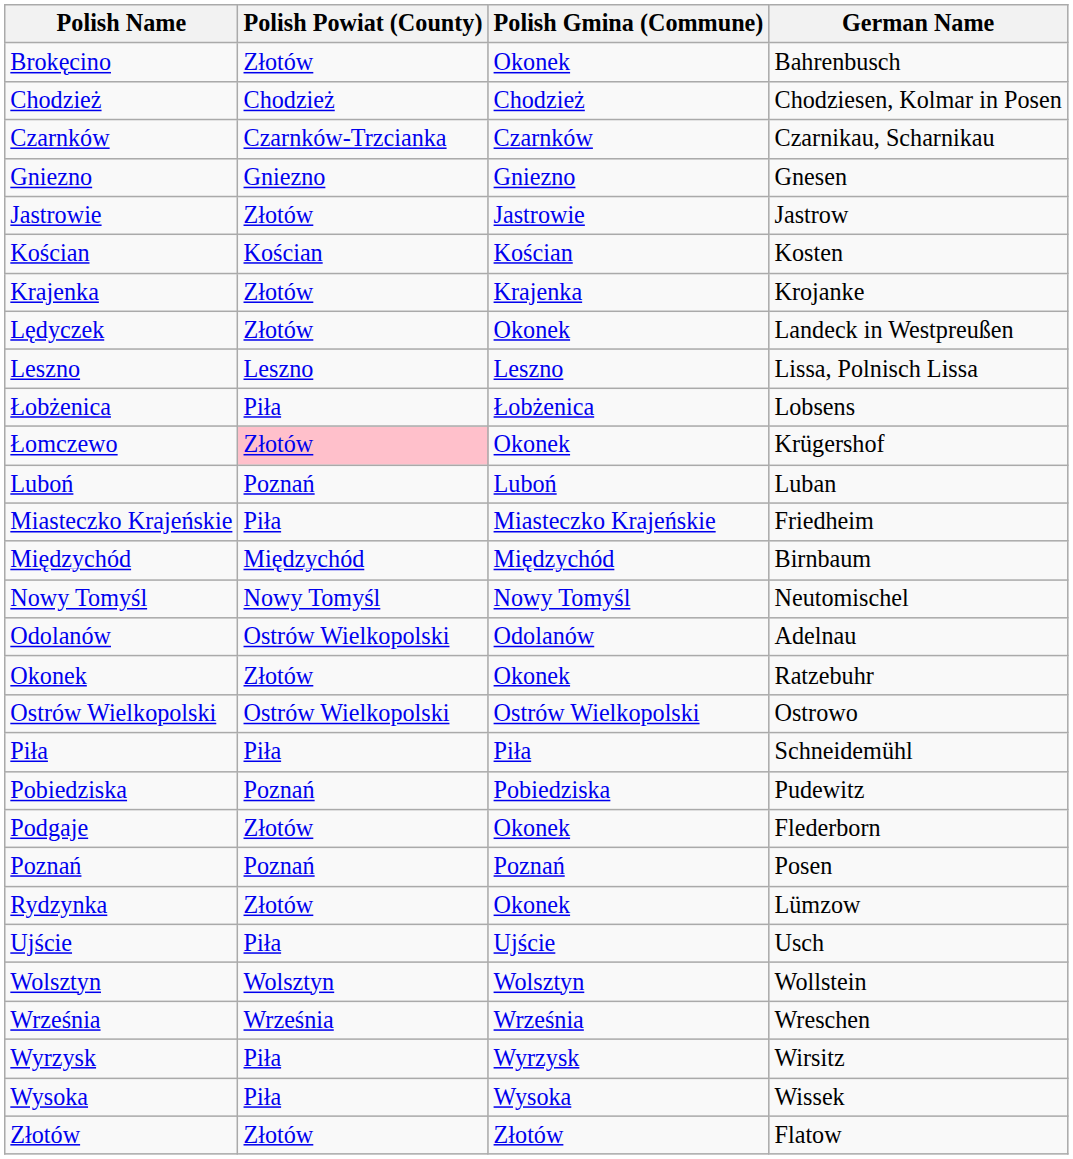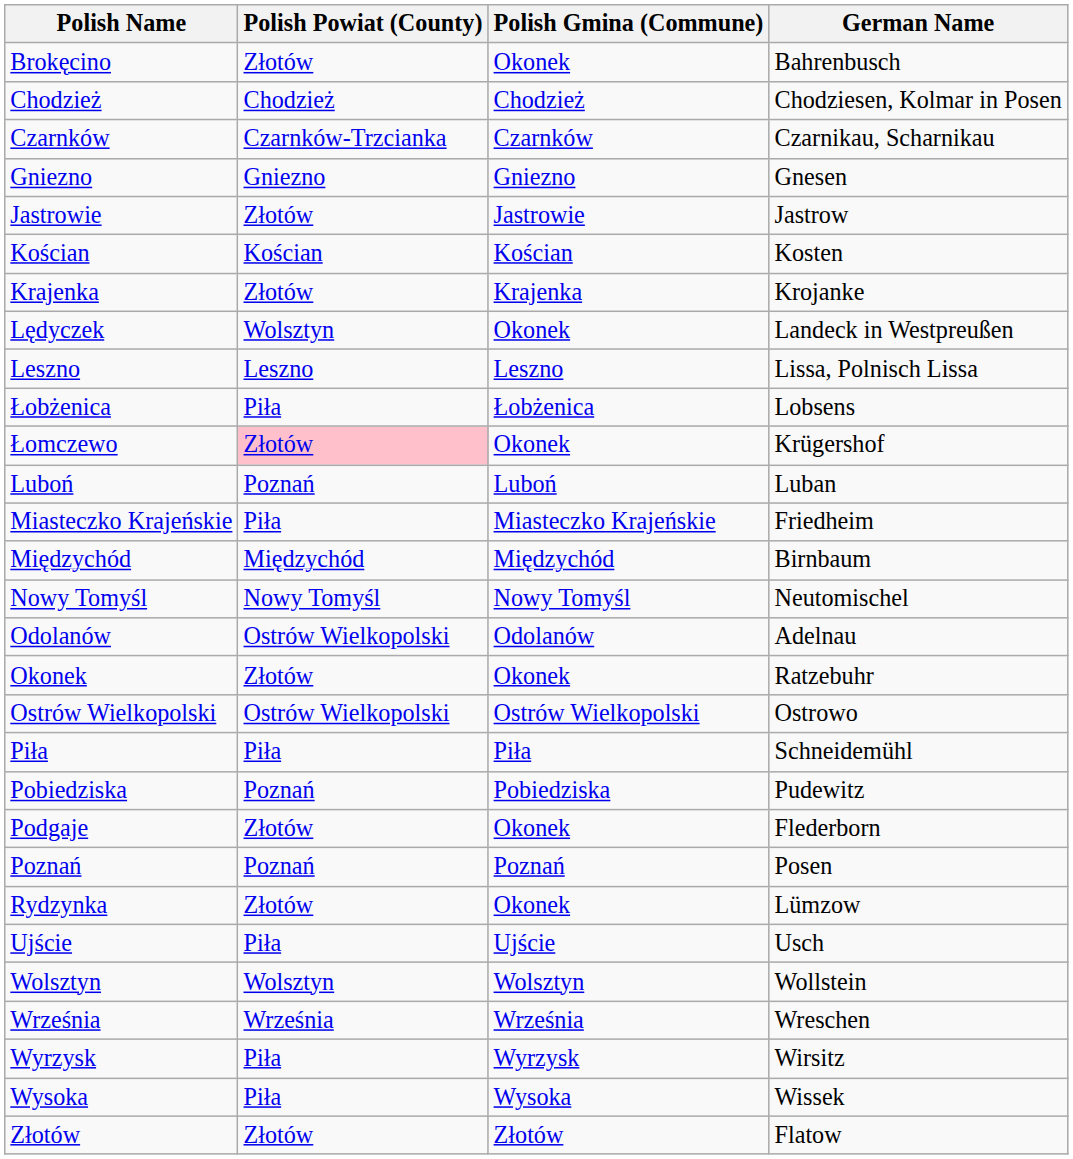 <table class="wikitable sortable">
 <tr>
 <th>Polish Name</th>
 <th>Polish Powiat (County)</th>
 <th>Polish Gmina (Commune)</th>
 <th>German Name</th>
 </tr>
 <tr>
 <td><a href='#'>Brokęcino</a></td>
 <td><a href='#'>Złotów</a></td>
 <td><a href='#'>Okonek</a></td>
 <td>Bahrenbusch</td>
 </tr>
 <tr>
 <td><a href='#'>Chodzież</a></td>
 <td><a href='#'>Chodzież</a></td>
 <td><a href='#'>Chodzież</a></td>
 <td>Chodziesen, Kolmar in Posen</td>
 </tr>
 <tr>
 <td><a href='#'>Czarnków</a></td>
 <td><a href='#'>Czarnków-Trzcianka</a></td>
 <td><a href='#'>Czarnków</a></td>
 <td>Czarnikau, Scharnikau</td>
 </tr>
 <tr>
 <td><a href='#'>Gniezno</a></td>
 <td><a href='#'>Gniezno</a></td>
 <td><a href='#'>Gniezno</a></td>
 <td>Gnesen</td>
 </tr>
 <tr>
 <td><a href='#'>Jastrowie</a></td>
 <td><a href='#'>Złotów</a></td>
 <td><a href='#'>Jastrowie</a></td>
 <td>Jastrow</td>
 </tr>
 <tr>
 <td><a href='#'>Kościan</a></td>
 <td><a href='#'>Kościan</a></td>
 <td><a href='#'>Kościan</a></td>
 <td>Kosten</td>
 </tr>
 <tr>
 <td><a href='#'>Krajenka</a></td>
 <td><a href='#'>Złotów</a></td>
 <td><a href='#'>Krajenka</a></td>
 <td>Krojanke</td>
 </tr>
 <tr>
 <td><a href='#'>Lędyczek</a></td>
-<td><a href='#'>Złotów</a></td>
+<td><a href='#'>Wolsztyn</a></td>
 <td><a href='#'>Okonek</a></td>
 <td>Landeck in Westpreußen</td>
 </tr>
 <tr>
 <td><a href='#'>Leszno</a></td>
 <td><a href='#'>Leszno</a></td>
 <td><a href='#'>Leszno</a></td>
 <td>Lissa, Polnisch Lissa</td>
 </tr>
 <tr>
 <td><a href='#'>Łobżenica</a></td>
 <td><a href='#'>Piła</a></td>
 <td><a href='#'>Łobżenica</a></td>
 <td>Lobsens</td>
 </tr>
 <tr>
 <td><a href='#'>Łomczewo</a></td>
 <td style="background: pink;"><a href='#'>Złotów</a></td>
 <td><a href='#'>Okonek</a></td>
 <td>Krügershof</td>
 </tr>
 <tr>
 <td><a href='#'>Luboń</a></td>
 <td><a href='#'>Poznań</a></td>
 <td><a href='#'>Luboń</a></td>
 <td>Luban</td>
 </tr>
 <tr>
 <td><a href='#'>Miasteczko Krajeńskie</a></td>
 <td><a href='#'>Piła</a></td>
 <td><a href='#'>Miasteczko Krajeńskie</a></td>
 <td>Friedheim</td>
 </tr>
 <tr>
 <td><a href='#'>Międzychód</a></td>
 <td><a href='#'>Międzychód</a></td>
 <td><a href='#'>Międzychód</a></td>
 <td>Birnbaum</td>
 </tr>
 <tr>
 <td><a href='#'>Nowy Tomyśl</a></td>
 <td><a href='#'>Nowy Tomyśl</a></td>
 <td><a href='#'>Nowy Tomyśl</a></td>
 <td>Neutomischel</td>
 </tr>
 <tr>
 <td><a href='#'>Odolanów</a></td>
 <td><a href='#'>Ostrów Wielkopolski</a></td>
 <td><a href='#'>Odolanów</a></td>
 <td>Adelnau</td>
 </tr>
 <tr>
 <td><a href='#'>Okonek</a></td>
 <td><a href='#'>Złotów</a></td>
 <td><a href='#'>Okonek</a></td>
 <td>Ratzebuhr</td>
 </tr>
 <tr>
 <td><a href='#'>Ostrów Wielkopolski</a></td>
 <td><a href='#'>Ostrów Wielkopolski</a></td>
 <td><a href='#'>Ostrów Wielkopolski</a></td>
 <td>Ostrowo</td>
 </tr>
 <tr>
 <td><a href='#'>Piła</a></td>
 <td><a href='#'>Piła</a></td>
 <td><a href='#'>Piła</a></td>
 <td>Schneidemühl</td>
 </tr>
 <tr>
 <td><a href='#'>Pobiedziska</a></td>
 <td><a href='#'>Poznań</a></td>
 <td><a href='#'>Pobiedziska</a></td>
 <td>Pudewitz</td>
 </tr>
 <tr>
 <td><a href='#'>Podgaje</a></td>
 <td><a href='#'>Złotów</a></td>
 <td><a href='#'>Okonek</a></td>
 <td>Flederborn</td>
 </tr>
 <tr>
 <td><a href='#'>Poznań</a></td>
 <td><a href='#'>Poznań</a></td>
 <td><a href='#'>Poznań</a></td>
 <td>Posen</td>
 </tr>
 <tr>
 <td><a href='#'>Rydzynka</a></td>
 <td><a href='#'>Złotów</a></td>
 <td><a href='#'>Okonek</a></td>
 <td>Lümzow</td>
 </tr>
 <tr>
 <td><a href='#'>Ujście</a></td>
 <td><a href='#'>Piła</a></td>
 <td><a href='#'>Ujście</a></td>
 <td>Usch</td>
 </tr>
 <tr>
 <td><a href='#'>Wolsztyn</a></td>
 <td><a href='#'>Wolsztyn</a></td>
 <td><a href='#'>Wolsztyn</a></td>
 <td>Wollstein</td>
 </tr>
 <tr>
 <td><a href='#'>Września</a></td>
 <td><a href='#'>Września</a></td>
 <td><a href='#'>Września</a></td>
 <td>Wreschen</td>
 </tr>
 <tr>
 <td><a href='#'>Wyrzysk</a></td>
 <td><a href='#'>Piła</a></td>
 <td><a href='#'>Wyrzysk</a></td>
 <td>Wirsitz</td>
 </tr>
 <tr>
 <td><a href='#'>Wysoka</a></td>
 <td><a href='#'>Piła</a></td>
 <td><a href='#'>Wysoka</a></td>
 <td>Wissek</td>
 </tr>
 <tr>
 <td><a href='#'>Złotów</a></td>
 <td><a href='#'>Złotów</a></td>
 <td><a href='#'>Złotów</a></td>
 <td>Flatow</td>
 </tr>
 </table>
